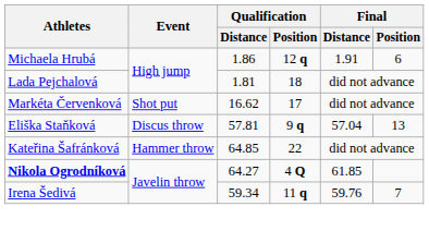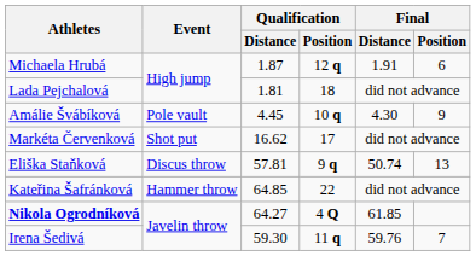 <table class=wikitable style="font-size:90%">
 <tr>
 <th rowspan="2">Athletes</th>
 <th rowspan="2">Event</th>
 <th colspan="2">Qualification</th>
 <th colspan="2">Final</th>
 </tr>
 <tr style="font-size:95%">
 <th>Distance</th>
 <th>Position</th>
 <th>Distance</th>
 <th>Position</th>
 </tr>
 <tr>
 <td><a href='#'>Michaela Hrubá</a></td>
 <td rowspan=2><a href='#'>High jump</a></td>
-<td align=center>1.86</td>
+<td align=center>1.87</td>
 <td align=center>12 <strong>q</strong></td>
 <td align=center>1.91 </td>
 <td align=center>6</td>
 </tr>
 <tr>
 <td><a href='#'>Lada Pejchalová</a></td>
 <td align=center>1.81</td>
 <td align=center>18</td>
 <td align=center colspan=2>did not advance</td>
+</tr>
+<tr>
+<td><a href='#'>Amálie Švábíková</a></td>
+<td><a href='#'>Pole vault</a></td>
+<td align=center>4.45</td>
+<td align=center>10 <strong>q</strong></td>
+<td align=center>4.30</td>
+<td align=center>9</td>
 </tr>
 <tr>
 <td><a href='#'>Markéta Červenková</a></td>
 <td><a href='#'>Shot put</a></td>
 <td align=center>16.62</td>
 <td align=center>17</td>
 <td align=center colspan=2>did not advance</td>
 </tr>
 <tr>
 <td><a href='#'>Eliška Staňková</a></td>
 <td><a href='#'>Discus throw</a></td>
 <td align=center>57.81</td>
 <td align=center>9 <strong>q</strong></td>
-<td align=center>57.04</td>
+<td align=center>50.74</td>
 <td align=center>13</td>
 </tr>
 <tr>
 <td><a href='#'>Kateřina Šafránková</a></td>
 <td><a href='#'>Hammer throw</a></td>
 <td align=center>64.85</td>
 <td align=center>22</td>
 <td align=center colspan=2>did not advance</td>
 </tr>
 <tr>
 <td><strong><a href='#'>Nikola Ogrodníková</a></strong></td>
 <td rowspan=2><a href='#'>Javelin throw</a></td>
 <td align=center>64.27</td>
 <td align=center>4 <strong>Q</strong></td>
 <td align=center>61.85</td>
 <td align=center></td>
 </tr>
 <tr>
 <td><a href='#'>Irena Šedivá</a></td>
-<td align=center>59.34</td>
+<td align=center>59.30</td>
 <td align=center>11 <strong>q</strong></td>
 <td align=center>59.76</td>
 <td align=center>7</td>
 </tr>
 </table>
